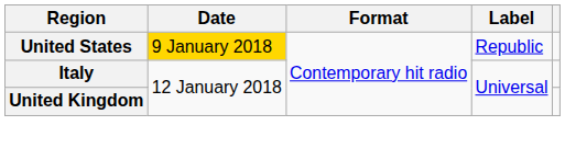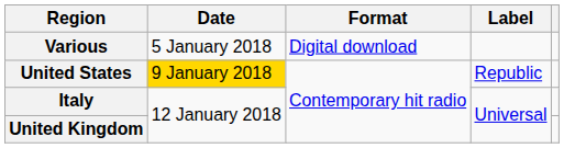 <table class="wikitable plainrowheaders">
 <tr>
 <th scope="col">Region</th>
 <th scope="col">Date</th>
 <th scope="col">Format</th>
 <th scope="col">Label</th>
 <th scope="col"></th>
+</tr>
+<tr>
+<th scope="row">Various</th>
+<td>5 January 2018</td>
+<td><a href='#'>Digital download</a></td>
+<td></td>
+<td></td>
 </tr>
 <tr>
 <th scope="row">United States</th>
 <td style="background: gold;">9 January 2018</td>
 <td rowspan="3"><a href='#'>Contemporary hit radio</a></td>
 <td><a href='#'>Republic</a></td>
 <td></td>
 </tr>
 <tr>
 <th scope="row">Italy</th>
 <td rowspan="2">12 January 2018</td>
 <td rowspan="2"><a href='#'>Universal</a></td>
 <td></td>
 </tr>
 <tr>
 <th scope="row">United Kingdom</th>
 <td></td>
 </tr>
 </table>
